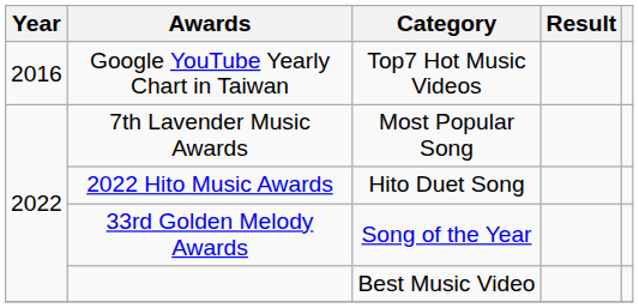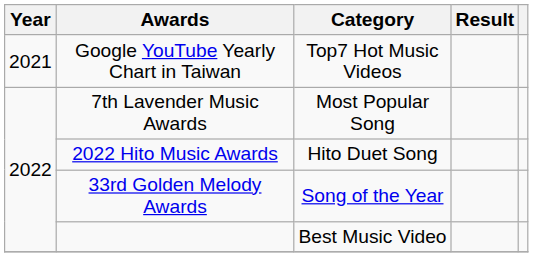 <table class="wikitable" style="width:70%; text-align:center;">
 <tr>
 <th>Year</th>
 <th>Awards</th>
 <th>Category</th>
 <th>Result</th>
 <th class="unsortable"></th>
 </tr>
 <tr>
-<td>2016</td>
+<td>2021</td>
 <td>Google <a href='#'>YouTube</a> Yearly Chart in Taiwan</td>
 <td>Top7 Hot Music Videos</td>
 <td></td>
 <td></td>
 </tr>
 <tr>
 <td rowspan=4>2022</td>
 <td>7th Lavender Music Awards</td>
 <td>Most Popular Song</td>
 <td></td>
 <td></td>
 </tr>
 <tr>
 <td><a href='#'>2022 Hito Music Awards</a></td>
 <td>Hito Duet Song</td>
 <td></td>
 <td></td>
 </tr>
 <tr>
 <td><a href='#'>33rd Golden Melody Awards</a></td>
 <td><a href='#'>Song of the Year</a></td>
 <td></td>
 <td></td>
 </tr>
 <tr>
 <td></td>
 <td>Best Music Video</td>
 <td></td>
 <td></td>
 </tr>
 <tr>
 </tr>
 </table>
